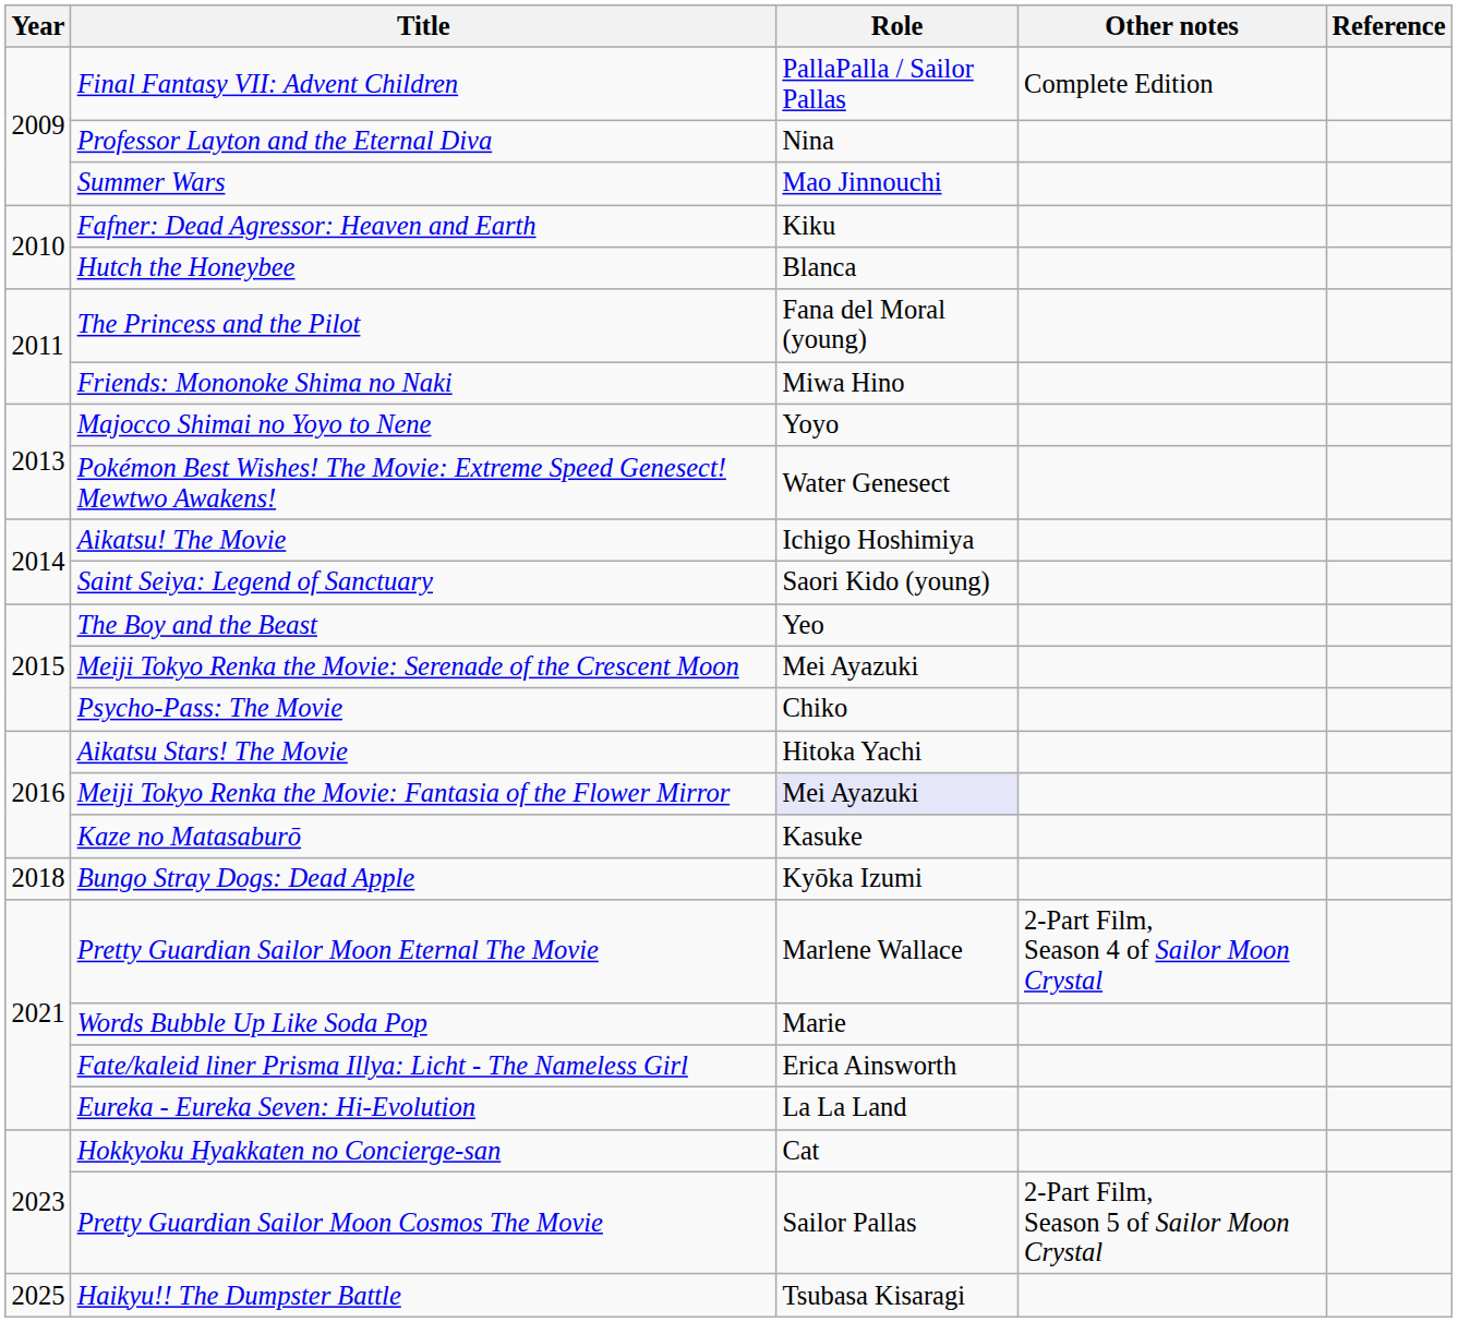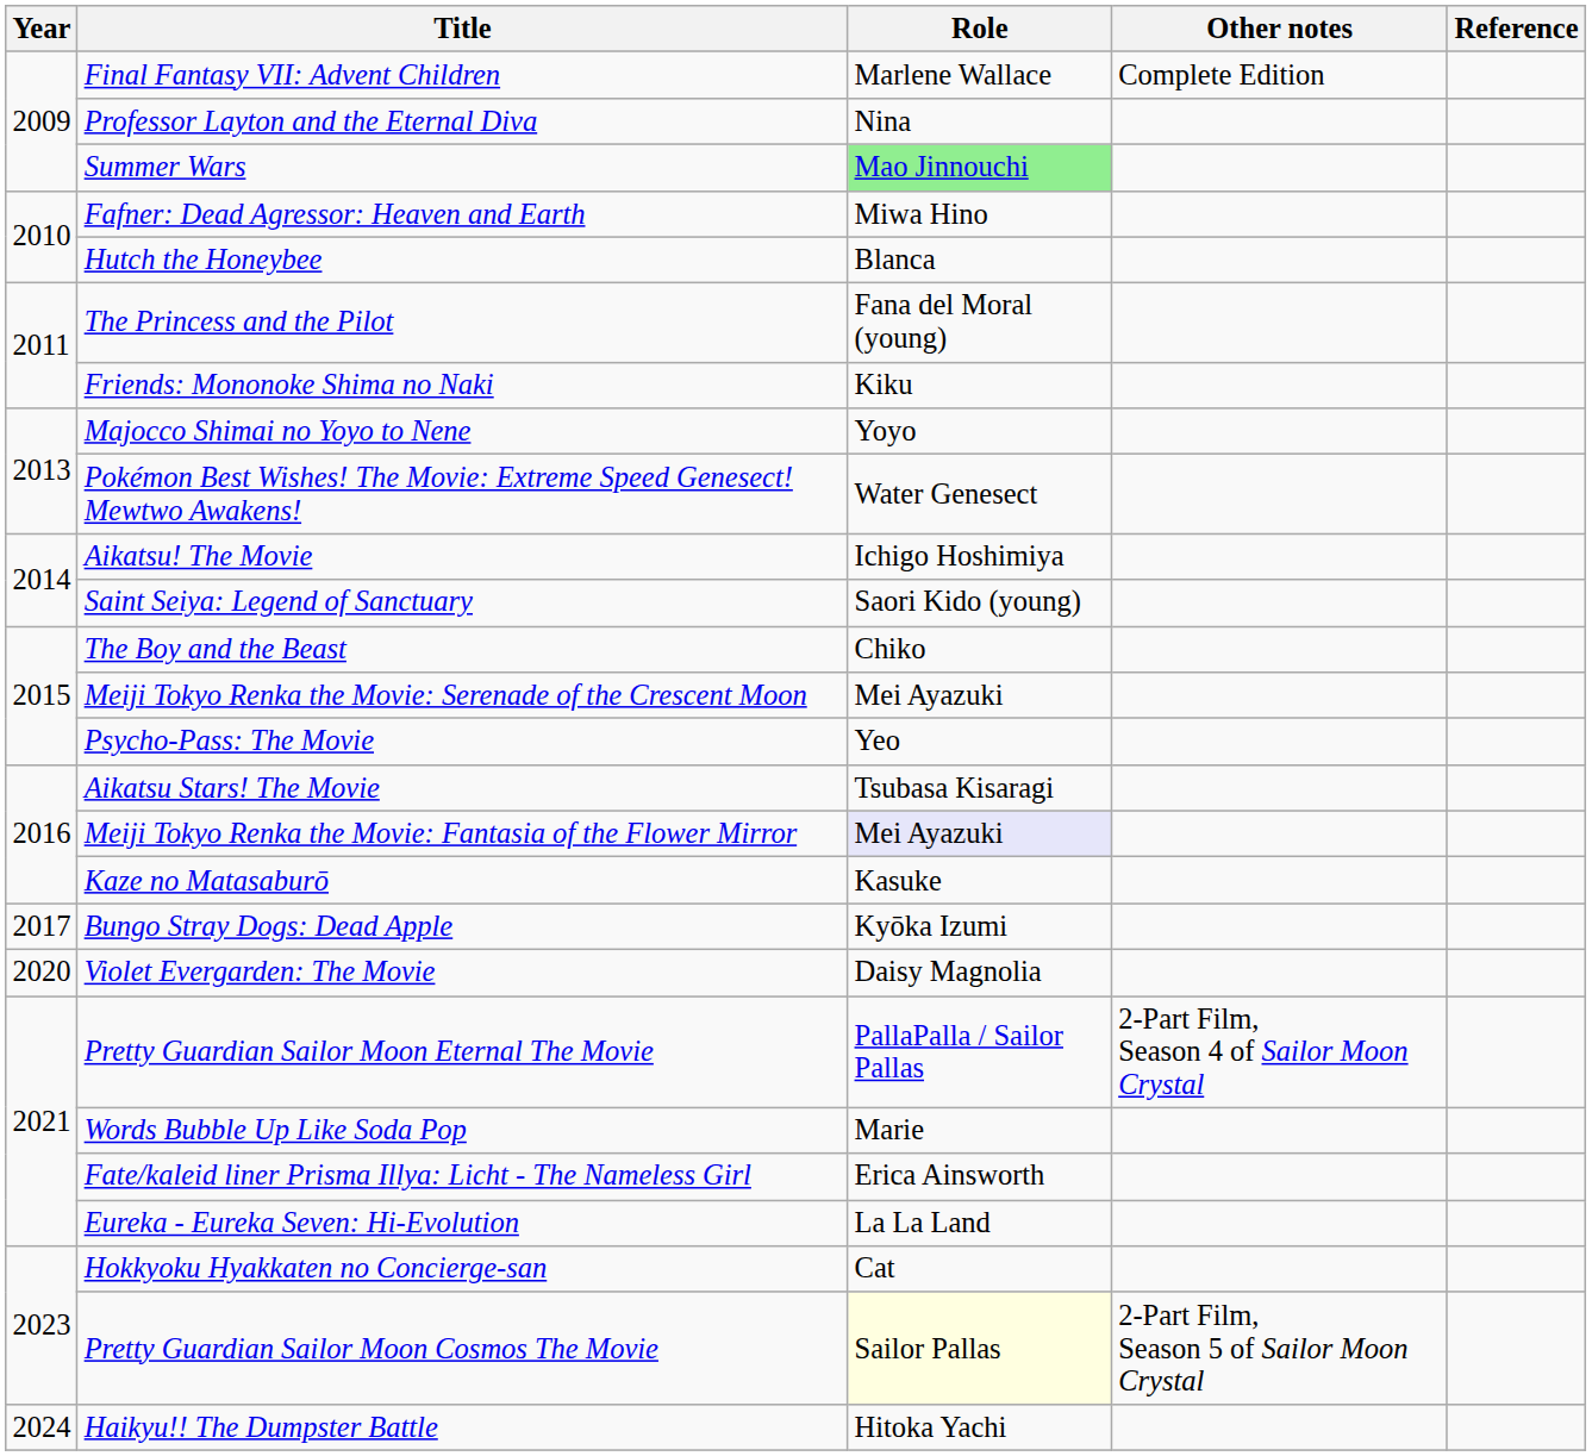 <table class="wikitable">
 <tr>
 <th>Year</th>
 <th>Title</th>
 <th>Role</th>
 <th>Other notes</th>
 <th>Reference</th>
 </tr>
 <tr>
 <td rowspan="3">2009</td>
 <td><em><a href='#'>Final Fantasy VII: Advent Children</a></em></td>
-<td><a href='#'>PallaPalla / Sailor Pallas</a></td>
+<td>Marlene Wallace</td>
 <td>Complete Edition</td>
 <td></td>
 </tr>
 <tr>
 <td><em><a href='#'>Professor Layton and the Eternal Diva</a></em></td>
 <td>Nina</td>
 <td></td>
 <td></td>
 </tr>
 <tr>
 <td><em><a href='#'>Summer Wars</a></em></td>
-<td><a href='#'>Mao Jinnouchi</a></td>
+<td style="background: lightgreen;"><a href='#'>Mao Jinnouchi</a></td>
 <td></td>
 <td></td>
 </tr>
 <tr>
 <td rowspan="2">2010</td>
 <td><em><a href='#'>Fafner: Dead Agressor: Heaven and Earth</a></em></td>
-<td>Kiku</td>
+<td>Miwa Hino</td>
 <td></td>
 <td></td>
 </tr>
 <tr>
 <td><em><a href='#'>Hutch the Honeybee</a></em></td>
 <td>Blanca</td>
 <td></td>
 <td></td>
 </tr>
 <tr>
 <td rowspan="2">2011</td>
 <td><em><a href='#'>The Princess and the Pilot</a></em></td>
 <td>Fana del Moral (young)</td>
 <td></td>
 <td></td>
 </tr>
 <tr>
 <td><em><a href='#'>Friends: Mononoke Shima no Naki</a></em></td>
-<td>Miwa Hino</td>
+<td>Kiku</td>
 <td></td>
 <td></td>
 </tr>
 <tr>
 <td rowspan="2">2013</td>
 <td><em><a href='#'>Majocco Shimai no Yoyo to Nene</a></em></td>
 <td>Yoyo</td>
 <td></td>
 <td></td>
 </tr>
 <tr>
 <td><em><a href='#'>Pokémon Best Wishes! The Movie: Extreme Speed Genesect! Mewtwo Awakens!</a></em></td>
 <td>Water Genesect</td>
 <td></td>
 <td></td>
 </tr>
 <tr>
 <td rowspan="2">2014</td>
 <td><em><a href='#'>Aikatsu! The Movie</a></em></td>
 <td>Ichigo Hoshimiya</td>
 <td></td>
 <td></td>
 </tr>
 <tr>
 <td><em><a href='#'>Saint Seiya: Legend of Sanctuary</a></em></td>
 <td>Saori Kido (young)</td>
 <td></td>
 <td></td>
 </tr>
 <tr>
 <td rowspan="3">2015</td>
 <td><em><a href='#'>The Boy and the Beast</a></em></td>
-<td>Yeo</td>
+<td>Chiko</td>
 <td></td>
 <td></td>
 </tr>
 <tr>
 <td><em><a href='#'>Meiji Tokyo Renka the Movie: Serenade of the Crescent Moon</a></em></td>
 <td>Mei Ayazuki</td>
 <td></td>
 <td></td>
 </tr>
 <tr>
 <td><em><a href='#'>Psycho-Pass: The Movie</a></em></td>
-<td>Chiko</td>
+<td>Yeo</td>
 <td></td>
 <td></td>
 </tr>
 <tr>
 <td rowspan="3">2016</td>
 <td><em><a href='#'>Aikatsu Stars! The Movie</a></em></td>
-<td>Hitoka Yachi</td>
+<td>Tsubasa Kisaragi</td>
 <td></td>
 <td></td>
 </tr>
 <tr>
 <td><em><a href='#'>Meiji Tokyo Renka the Movie: Fantasia of the Flower Mirror</a></em></td>
 <td style="background: lavender;">Mei Ayazuki</td>
 <td></td>
 <td></td>
 </tr>
 <tr>
 <td><em><a href='#'>Kaze no Matasaburō</a></em></td>
 <td>Kasuke</td>
 <td></td>
 <td></td>
 </tr>
 <tr>
-<td>2018</td>
+<td>2017</td>
 <td><em><a href='#'>Bungo Stray Dogs: Dead Apple</a></em></td>
 <td>Kyōka Izumi</td>
 <td></td>
 <td></td>
 </tr>
 <tr>
+<td>2020</td>
+<td><em><a href='#'>Violet Evergarden: The Movie</a></em></td>
+<td>Daisy Magnolia</td>
+<td></td>
+<td></td>
+</tr>
+<tr>
 <td rowspan="4">2021</td>
 <td><em><a href='#'>Pretty Guardian Sailor Moon Eternal The Movie</a></em></td>
-<td>Marlene Wallace</td>
+<td><a href='#'>PallaPalla / Sailor Pallas</a></td>
 <td>2-Part Film,<br>Season 4 of <em><a href='#'>Sailor Moon Crystal</a></em> </td>
 <td></td>
 </tr>
 <tr>
 <td><em><a href='#'>Words Bubble Up Like Soda Pop</a></em></td>
 <td>Marie</td>
 <td></td>
 <td></td>
 </tr>
 <tr>
 <td><em><a href='#'>Fate/kaleid liner Prisma Illya: Licht - The Nameless Girl</a></em></td>
 <td>Erica Ainsworth</td>
 <td></td>
 <td></td>
 </tr>
 <tr>
 <td><em><a href='#'>Eureka - Eureka Seven: Hi-Evolution</a></em></td>
 <td>La La Land</td>
 <td></td>
 <td></td>
 </tr>
 <tr>
 <td rowspan="2">2023</td>
 <td><em><a href='#'>Hokkyoku Hyakkaten no Concierge-san</a></em></td>
 <td>Cat</td>
 <td></td>
 <td></td>
 </tr>
 <tr>
 <td><em><a href='#'>Pretty Guardian Sailor Moon Cosmos The Movie</a></em></td>
-<td>Sailor Pallas</td>
+<td style="background: lightyellow;">Sailor Pallas</td>
 <td>2-Part Film,<br>Season 5 of <em>Sailor Moon Crystal</em> </td>
 <td></td>
 </tr>
 <tr>
-<td>2025</td>
+<td>2024</td>
 <td><em><a href='#'>Haikyu!! The Dumpster Battle</a></em></td>
-<td>Tsubasa Kisaragi</td>
+<td>Hitoka Yachi</td>
 <td></td>
 <td></td>
 </tr>
 </table>
